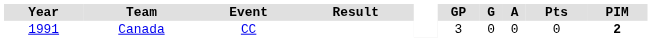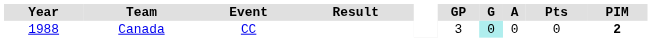 <table border="0" cellpadding="1" cellspacing="0" style="text-align:center; width:50em">
 <tr style="text-align:center; background:#e0e0e0;">
 <th>Year</th>
 <th>Team</th>
 <th>Event</th>
 <th>Result</th>
 <th rowspan="99" style="background:#fff;"> </th>
 <th>GP</th>
 <th>G</th>
 <th>A</th>
 <th>Pts</th>
 <th>PIM</th>
 </tr>
 <tr>
-<td><a href='#'>1991</a></td>
+<td><a href='#'>1988</a></td>
 <td><a href='#'>Canada</a></td>
 <td><a href='#'>CC</a></td>
 <td></td>
 <td>3</td>
-<td>0</td>
+<td style="background: paleturquoise;">0</td>
 <td>0</td>
 <td>0</td>
 <td><strong>2</strong></td>
 </tr>
 </table>
